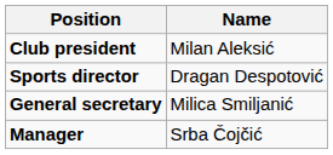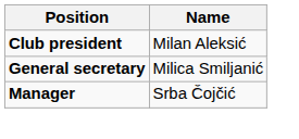 <table class="wikitable">
 <tr>
 <th>Position</th>
 <th>Name</th>
 </tr>
 <tr>
 <td><strong>Club president</strong></td>
 <td>Milan Aleksić</td>
 </tr>
 <tr>
-<td><strong>Sports director</strong></td>
-<td>Dragan Despotović</td>
-</tr>
-<tr>
 <td><strong>General secretary</strong></td>
 <td>Milica Smiljanić</td>
 </tr>
 <tr>
 <td><strong>Manager</strong></td>
 <td>Srba Čojčić</td>
 </tr>
 </table>
